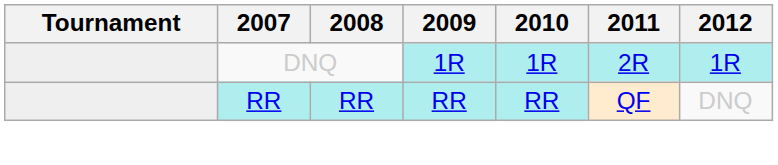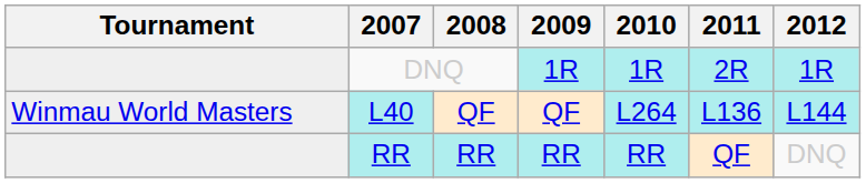 <table class="wikitable" style="width:40%; margin:0">
 <tr>
 <th>Tournament</th>
 <th>2007</th>
 <th>2008</th>
 <th>2009</th>
 <th>2010</th>
 <th>2011</th>
 <th>2012</th>
 </tr>
 <tr>
 <td style="background:#efefef;"></td>
 <td colspan="2" style="text-align:center; color:#ccc;">DNQ</td>
 <td style="text-align:center; background:#afeeee;"><a href='#'>1R</a></td>
 <td style="text-align:center; background:#afeeee;"><a href='#'>1R</a></td>
 <td style="text-align:center; background:#afeeee;"><a href='#'>2R</a></td>
 <td style="text-align:center; background:#afeeee;"><a href='#'>1R</a></td>
 </tr>
 <tr>
+<td style="background:#efefef;"><a href='#'>Winmau World Masters</a></td>
+<td style="text-align:center; background:#afeeee;"><a href='#'>L40</a></td>
+<td style="text-align:center; background:#ffebcd;"><a href='#'>QF</a></td>
+<td style="text-align:center; background:#ffebcd;"><a href='#'>QF</a></td>
+<td style="text-align:center; background:#afeeee;"><a href='#'>L264</a></td>
+<td style="text-align:center; background:#afeeee;"><a href='#'>L136</a></td>
+<td style="text-align:center; background:#afeeee;"><a href='#'>L144</a></td>
+</tr>
+<tr>
 <td style="background:#efefef;"></td>
 <td style="text-align:center; background:#afeeee;"><a href='#'>RR</a></td>
 <td style="text-align:center; background:#afeeee;"><a href='#'>RR</a></td>
 <td style="text-align:center; background:#afeeee;"><a href='#'>RR</a></td>
 <td style="text-align:center; background:#afeeee;"><a href='#'>RR</a></td>
 <td style="text-align:center; background:#ffebcd;"><a href='#'>QF</a></td>
 <td colspan="1" style="text-align:center; color:#ccc;">DNQ</td>
 </tr>
 </table>
